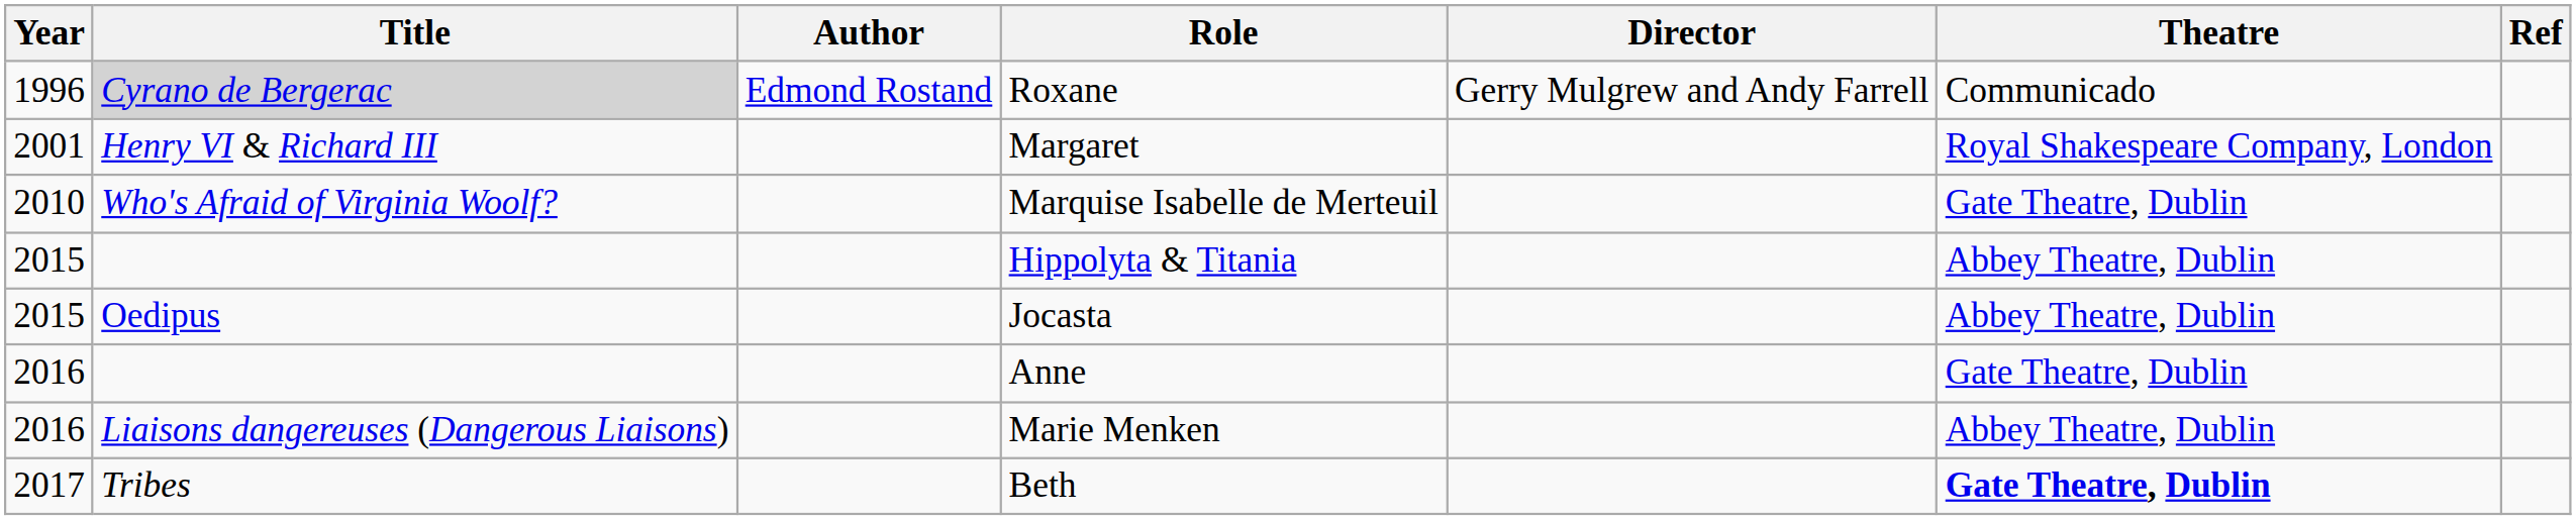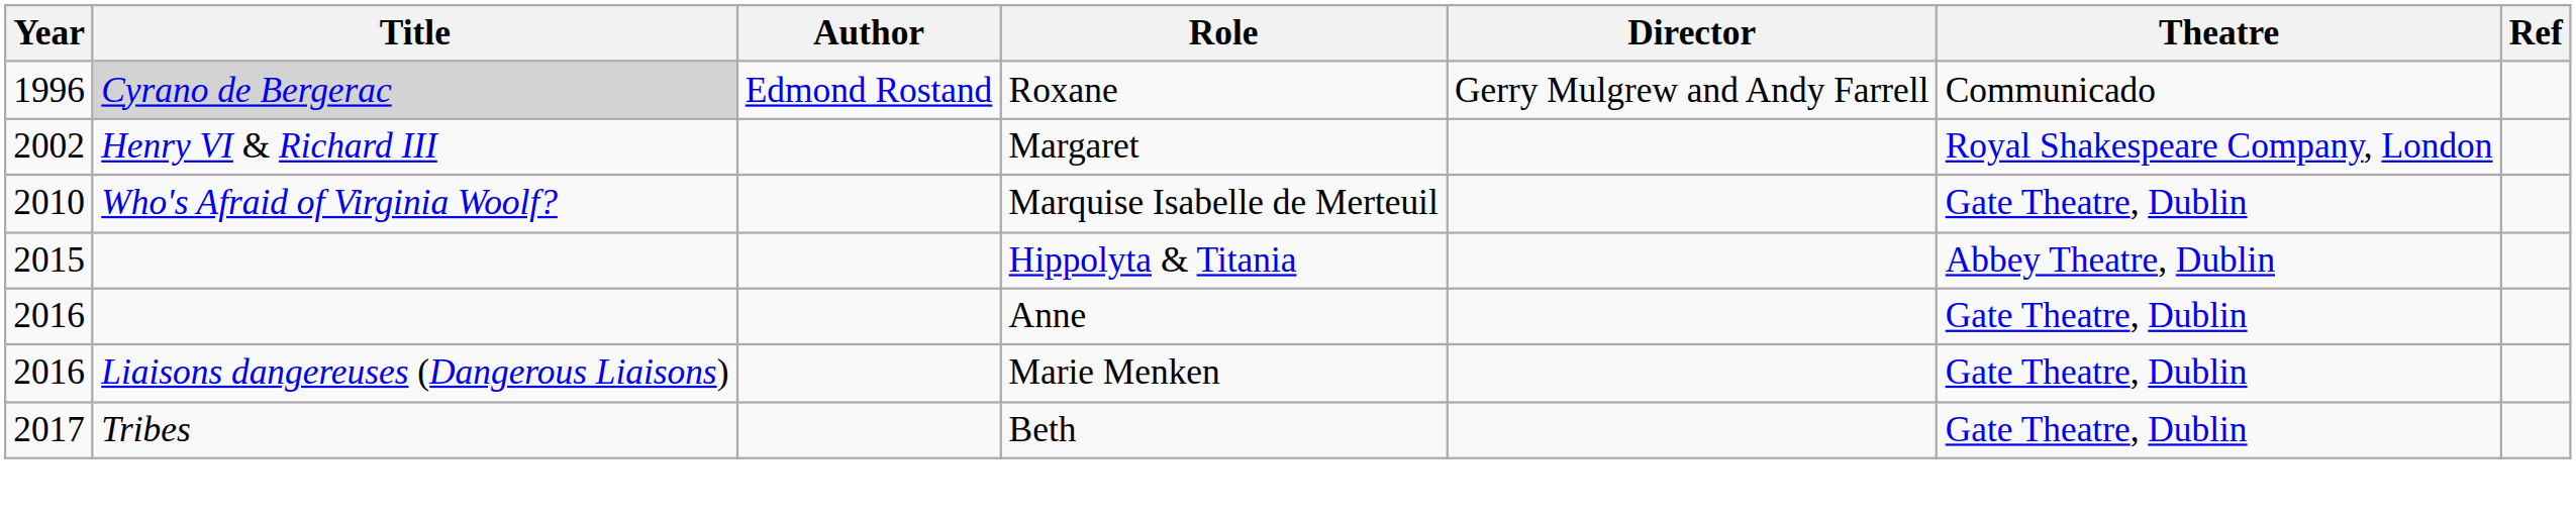 <table class="wikitable sortable">
 <tr>
 <th>Year</th>
 <th>Title</th>
 <th>Author</th>
 <th>Role</th>
 <th>Director</th>
 <th>Theatre</th>
 <th class="unsortable">Ref</th>
 </tr>
 <tr>
 <td>1996</td>
 <td style="background: lightgrey;"><em><a href='#'>Cyrano de Bergerac</a></em></td>
 <td><a href='#'>Edmond Rostand</a></td>
 <td>Roxane</td>
 <td>Gerry Mulgrew and Andy Farrell</td>
 <td>Communicado</td>
 <td></td>
 </tr>
 <tr>
-<td>2001</td>
+<td>2002</td>
 <td><em><a href='#'>Henry VI</a></em> & <em><a href='#'>Richard III</a></em></td>
 <td></td>
 <td>Margaret</td>
 <td></td>
 <td><a href='#'>Royal Shakespeare Company</a>, <a href='#'>London</a></td>
 <td></td>
 </tr>
 <tr>
 <td>2010</td>
 <td><em><a href='#'>Who's Afraid of Virginia Woolf?</a></em></td>
 <td></td>
 <td>Marquise Isabelle de Merteuil</td>
 <td></td>
 <td><a href='#'>Gate Theatre</a>, <a href='#'>Dublin</a></td>
 <td></td>
 </tr>
 <tr>
 <td>2015</td>
 <td><em></em></td>
 <td></td>
 <td><a href='#'>Hippolyta</a> & <a href='#'>Titania</a></td>
 <td></td>
 <td><a href='#'>Abbey Theatre</a>, <a href='#'>Dublin</a></td>
 <td></td>
 </tr>
 <tr>
-<td>2015</td>
-<td><a href='#'>Oedipus</a></td>
-<td></td>
-<td>Jocasta</td>
-<td></td>
-<td><a href='#'>Abbey Theatre</a>, <a href='#'>Dublin</a></td>
-<td></td>
-</tr>
-<tr>
 <td>2016</td>
 <td><em></em></td>
 <td></td>
 <td>Anne</td>
 <td></td>
 <td><a href='#'>Gate Theatre</a>, <a href='#'>Dublin</a></td>
 <td></td>
 </tr>
 <tr>
 <td>2016</td>
 <td><em><a href='#'>Liaisons dangereuses</a></em> (<em><a href='#'>Dangerous Liaisons</a></em>)</td>
 <td></td>
 <td>Marie Menken</td>
 <td></td>
-<td><a href='#'>Abbey Theatre</a>, <a href='#'>Dublin</a></td>
+<td><a href='#'>Gate Theatre</a>, <a href='#'>Dublin</a></td>
 <td></td>
 </tr>
 <tr>
 <td>2017</td>
 <td><em>Tribes</em></td>
 <td></td>
 <td>Beth</td>
 <td></td>
-<td><strong><a href='#'>Gate Theatre</a>, <a href='#'>Dublin</a></strong></td>
+<td><a href='#'>Gate Theatre</a>, <a href='#'>Dublin</a></td>
 <td></td>
 </tr>
 </table>
